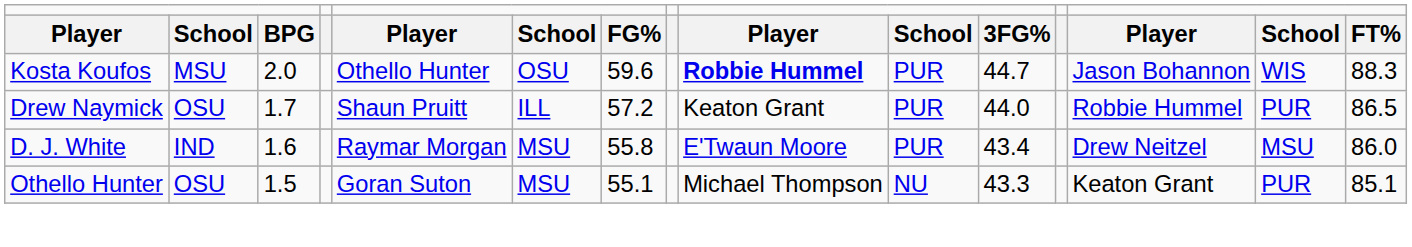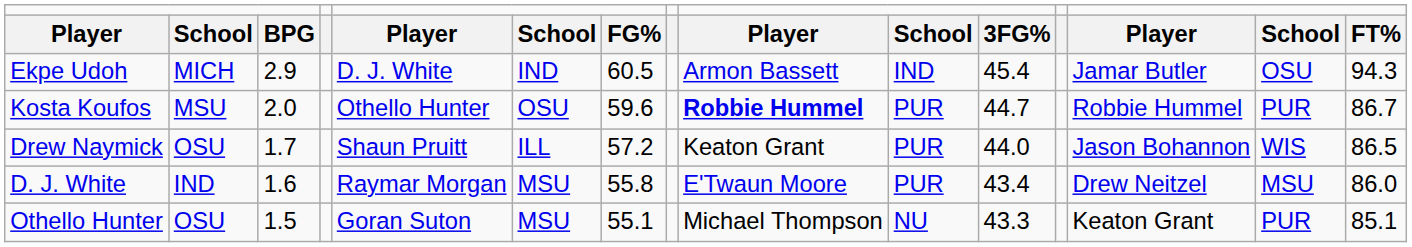 <table class="wikitable" style="text-align: left;">
 <tr>
 <td colspan=3></td>
 <td></td>
 <td colspan=3></td>
 <td></td>
 <td colspan=3></td>
 <td></td>
 <td colspan=3></td>
 </tr>
 <tr>
 <th>Player</th>
 <th>School</th>
 <th>BPG</th>
 <th></th>
 <th>Player</th>
 <th>School</th>
 <th>FG%</th>
 <th></th>
 <th>Player</th>
 <th>School</th>
 <th>3FG%</th>
 <th></th>
 <th>Player</th>
 <th>School</th>
 <th>FT%</th>
 </tr>
 <tr>
+<td align="left"><a href='#'>Ekpe Udoh</a></td>
+<td><a href='#'>MICH</a></td>
+<td>2.9</td>
+<td></td>
+<td><a href='#'>D. J. White</a></td>
+<td><a href='#'>IND</a></td>
+<td>60.5</td>
+<td></td>
+<td><a href='#'>Armon Bassett</a></td>
+<td><a href='#'>IND</a></td>
+<td>45.4</td>
+<td></td>
+<td><a href='#'>Jamar Butler</a></td>
+<td><a href='#'>OSU</a></td>
+<td>94.3</td>
+</tr>
+<tr>
 <td align="left"><a href='#'>Kosta Koufos</a></td>
 <td><a href='#'>MSU</a></td>
 <td>2.0</td>
 <td></td>
 <td><a href='#'>Othello Hunter</a></td>
 <td><a href='#'>OSU</a></td>
 <td>59.6</td>
 <td></td>
 <td><strong><a href='#'>Robbie Hummel</a></strong></td>
 <td><a href='#'>PUR</a></td>
 <td>44.7</td>
 <td></td>
-<td><a href='#'>Jason Bohannon</a></td>
-<td><a href='#'>WIS</a></td>
-<td>88.3</td>
+<td><a href='#'>Robbie Hummel</a></td>
+<td><a href='#'>PUR</a></td>
+<td>86.7</td>
 </tr>
 <tr>
 <td align="left"><a href='#'>Drew Naymick</a></td>
 <td><a href='#'>OSU</a></td>
 <td>1.7</td>
 <td></td>
 <td><a href='#'>Shaun Pruitt</a></td>
 <td><a href='#'>ILL</a></td>
 <td>57.2</td>
 <td></td>
 <td>Keaton Grant</td>
 <td><a href='#'>PUR</a></td>
 <td>44.0</td>
 <td></td>
-<td><a href='#'>Robbie Hummel</a></td>
-<td><a href='#'>PUR</a></td>
+<td><a href='#'>Jason Bohannon</a></td>
+<td><a href='#'>WIS</a></td>
 <td>86.5</td>
 </tr>
 <tr>
 <td align="left"><a href='#'>D. J. White</a></td>
 <td><a href='#'>IND</a></td>
 <td>1.6</td>
 <td></td>
 <td><a href='#'>Raymar Morgan</a></td>
 <td><a href='#'>MSU</a></td>
 <td>55.8</td>
 <td></td>
 <td><a href='#'>E'Twaun Moore</a></td>
 <td><a href='#'>PUR</a></td>
 <td>43.4</td>
 <td></td>
 <td><a href='#'>Drew Neitzel</a></td>
 <td><a href='#'>MSU</a></td>
 <td>86.0</td>
 </tr>
 <tr>
 <td align="left"><a href='#'>Othello Hunter</a></td>
 <td><a href='#'>OSU</a></td>
 <td>1.5</td>
 <td></td>
 <td><a href='#'>Goran Suton</a></td>
 <td><a href='#'>MSU</a></td>
 <td>55.1</td>
 <td></td>
 <td>Michael Thompson</td>
 <td><a href='#'>NU</a></td>
 <td>43.3</td>
 <td></td>
 <td>Keaton Grant</td>
 <td><a href='#'>PUR</a></td>
 <td>85.1</td>
 </tr>
 </table>
